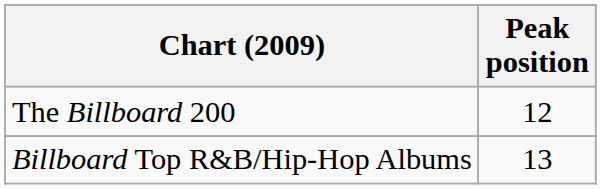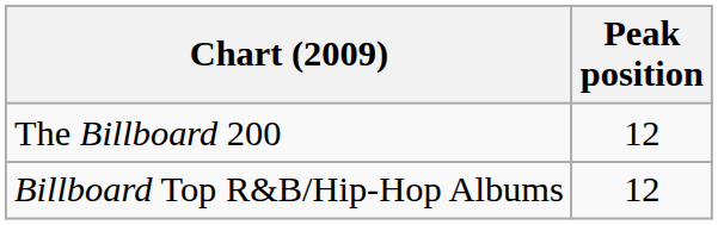 <table class="wikitable">
 <tr>
 <th>Chart (2009)</th>
 <th>Peak<br>position</th>
 </tr>
 <tr>
 <td>The <em>Billboard</em> 200</td>
 <td align="center">12</td>
 </tr>
 <tr>
 <td><em>Billboard</em> Top R&B/Hip-Hop Albums</td>
-<td align="center">13</td>
+<td align="center">12</td>
 </tr>
 </table>
